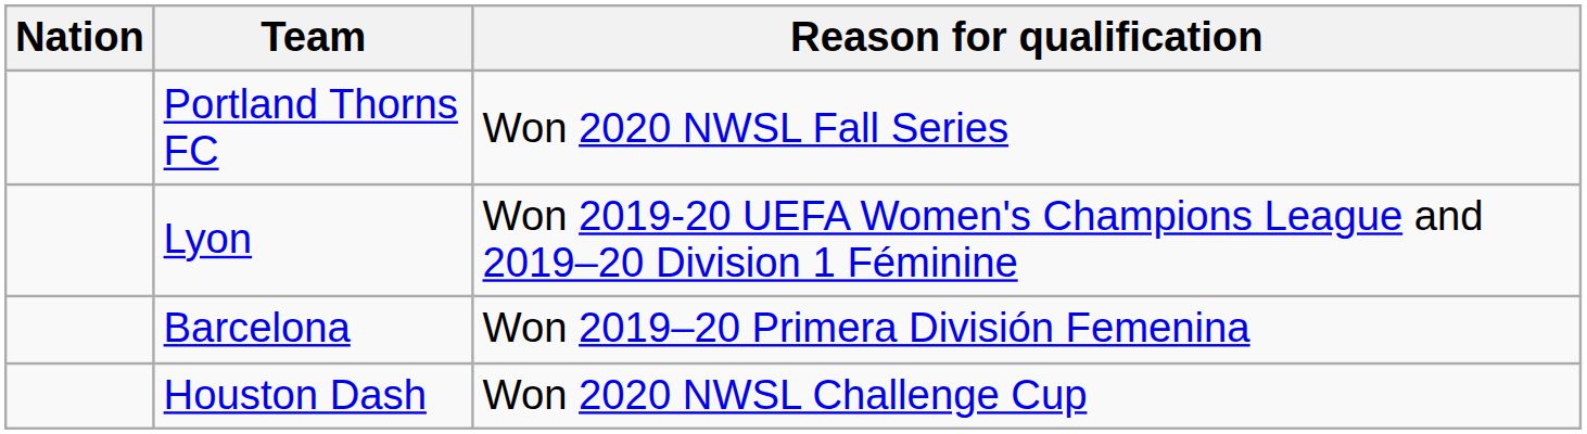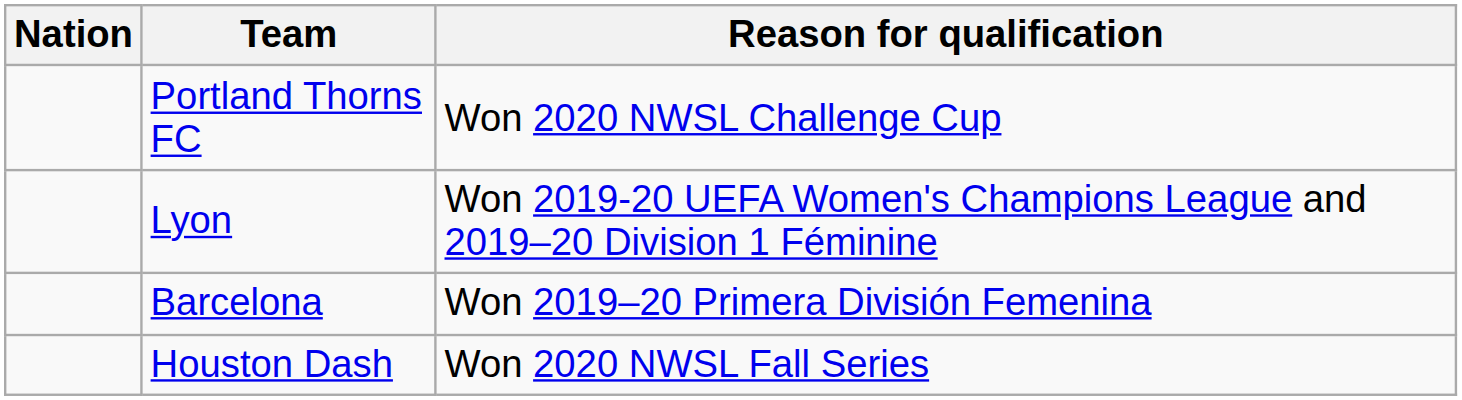 <table class="wikitable">
 <tr>
 <th>Nation</th>
 <th>Team</th>
 <th>Reason for qualification</th>
 </tr>
 <tr>
 <td></td>
 <td><a href='#'>Portland Thorns FC</a></td>
-<td>Won <a href='#'>2020 NWSL Fall Series</a></td>
+<td>Won <a href='#'>2020 NWSL Challenge Cup</a></td>
 </tr>
 <tr>
 <td></td>
 <td><a href='#'>Lyon</a></td>
 <td>Won <a href='#'>2019-20 UEFA Women's Champions League</a> and <a href='#'>2019–20 Division 1 Féminine</a></td>
 </tr>
 <tr>
 <td></td>
 <td><a href='#'>Barcelona</a></td>
 <td>Won <a href='#'>2019–20 Primera División Femenina</a></td>
 </tr>
 <tr>
 <td></td>
 <td><a href='#'>Houston Dash</a></td>
-<td>Won <a href='#'>2020 NWSL Challenge Cup</a></td>
+<td>Won <a href='#'>2020 NWSL Fall Series</a></td>
 </tr>
 </table>
